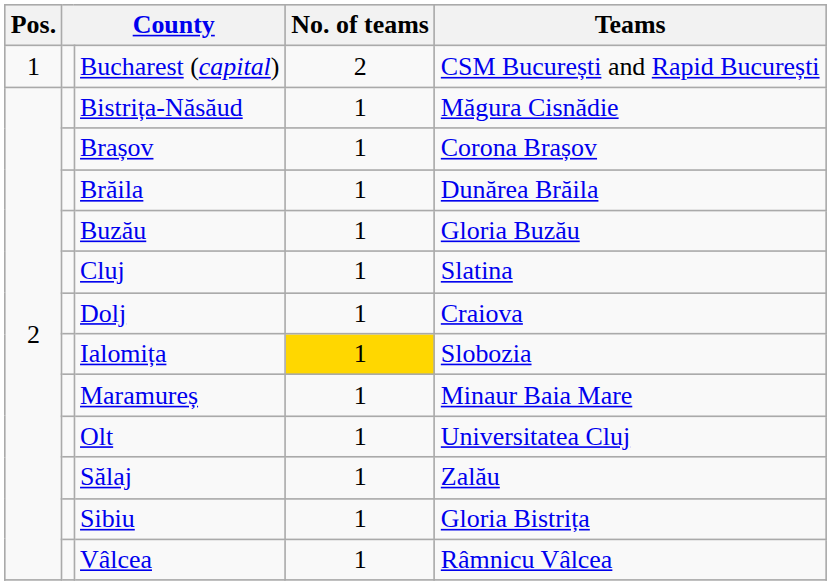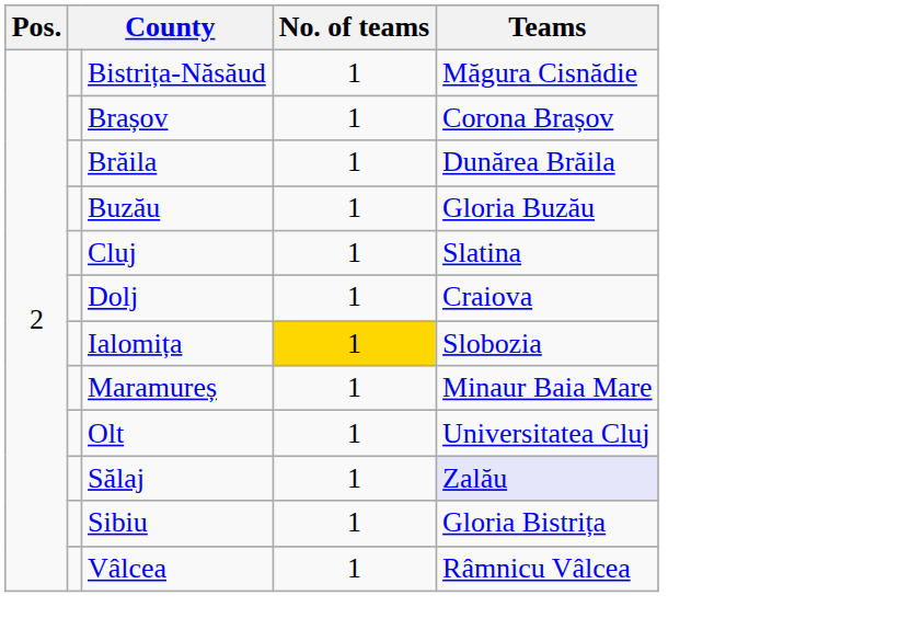 <table class="wikitable">
 <tr>
 <th>Pos.</th>
 <th colspan=2><a href='#'>County</a></th>
 <th>No. of teams</th>
 <th>Teams</th>
-</tr>
-<tr>
-<td align="center">1</td>
-<td align=center></td>
-<td><a href='#'>Bucharest</a> (<em><a href='#'>capital</a></em>)</td>
-<td align="center">2</td>
-<td><a href='#'>CSM București</a> and <a href='#'>Rapid București</a></td>
 </tr>
 <tr>
 <td rowspan="14" align="center">2</td>
 <td align=center></td>
 <td><a href='#'>Bistrița-Năsăud</a></td>
 <td align="center">1</td>
 <td><a href='#'>Măgura Cisnădie</a></td>
 </tr>
 <tr>
 <td align=center></td>
 <td><a href='#'>Brașov</a></td>
 <td align="center">1</td>
 <td><a href='#'>Corona Brașov</a></td>
 </tr>
 <tr>
 <td align=center></td>
 <td><a href='#'>Brăila</a></td>
 <td align="center">1</td>
 <td><a href='#'>Dunărea Brăila</a></td>
 </tr>
 <tr>
 <td align=center></td>
 <td><a href='#'>Buzău</a></td>
 <td align="center">1</td>
 <td><a href='#'>Gloria Buzău</a></td>
 </tr>
 <tr>
 <td align=center></td>
 <td><a href='#'>Cluj</a></td>
 <td align="center">1</td>
 <td><a href='#'>Slatina</a></td>
 </tr>
 <tr>
 <td align=center></td>
 <td><a href='#'>Dolj</a></td>
 <td align="center">1</td>
 <td><a href='#'>Craiova</a></td>
 </tr>
 <tr>
 <td align=center></td>
 <td><a href='#'>Ialomița</a></td>
 <td align="center" style="background: gold;">1</td>
 <td><a href='#'>Slobozia</a></td>
 </tr>
 <tr>
 <td align=center></td>
 <td><a href='#'>Maramureș</a></td>
 <td align="center">1</td>
 <td><a href='#'>Minaur Baia Mare</a></td>
 </tr>
 <tr>
 <td align=center></td>
 <td><a href='#'>Olt</a></td>
 <td align="center">1</td>
 <td><a href='#'>Universitatea Cluj</a></td>
 </tr>
 <tr>
 <td align=center></td>
 <td><a href='#'>Sălaj</a></td>
 <td align="center">1</td>
-<td><a href='#'>Zalău</a></td>
+<td style="background: lavender;"><a href='#'>Zalău</a></td>
 </tr>
 <tr>
 <td align=center></td>
 <td><a href='#'>Sibiu</a></td>
 <td align="center">1</td>
 <td><a href='#'>Gloria Bistrița</a></td>
 </tr>
 <tr>
 <td align=center></td>
 <td><a href='#'>Vâlcea</a></td>
 <td align="center">1</td>
 <td><a href='#'>Râmnicu Vâlcea</a></td>
 </tr>
 </table>
